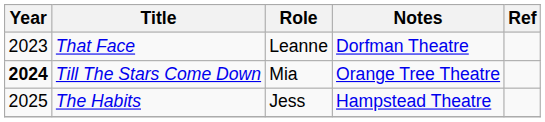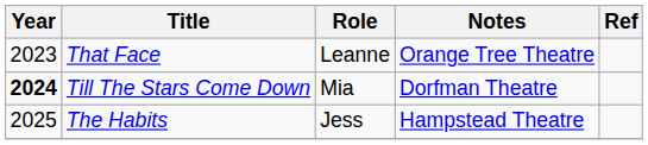 <table class="wikitable unsortable">
 <tr>
 <th>Year</th>
 <th>Title</th>
 <th>Role</th>
 <th>Notes</th>
 <th>Ref</th>
 </tr>
 <tr>
 <td>2023</td>
 <td><em><a href='#'>That Face</a></em></td>
 <td>Leanne</td>
-<td><a href='#'>Dorfman Theatre</a></td>
+<td><a href='#'>Orange Tree Theatre</a></td>
 <td></td>
 </tr>
 <tr>
 <td><strong>2024</strong></td>
 <td><em><a href='#'>Till The Stars Come Down</a></em></td>
 <td>Mia</td>
-<td><a href='#'>Orange Tree Theatre</a></td>
+<td><a href='#'>Dorfman Theatre</a></td>
 <td></td>
 </tr>
 <tr>
 <td>2025</td>
 <td><em><a href='#'>The Habits</a></em></td>
 <td>Jess</td>
 <td><a href='#'>Hampstead Theatre</a></td>
 <td></td>
 </tr>
 <tr>
 </tr>
 </table>
